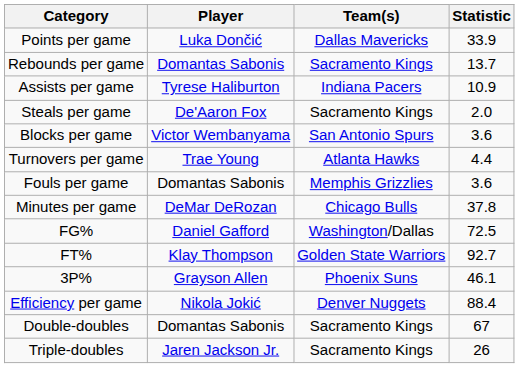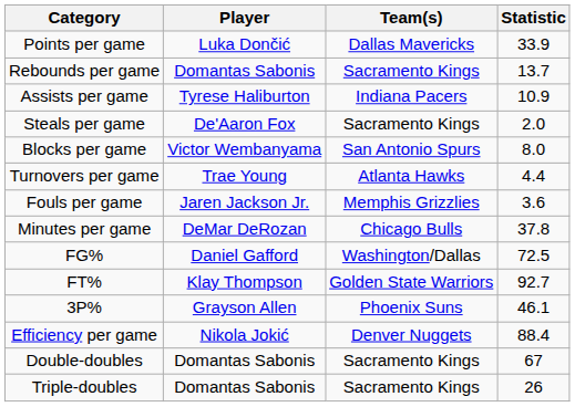 <table class="wikitable" style="text-align:center">
 <tr>
 <th>Category</th>
 <th>Player</th>
 <th>Team(s)</th>
 <th>Statistic</th>
 </tr>
 <tr>
 <td>Points per game</td>
 <td><a href='#'>Luka Dončić</a></td>
 <td><a href='#'>Dallas Mavericks</a></td>
 <td>33.9</td>
 </tr>
 <tr>
 <td>Rebounds per game</td>
 <td><a href='#'>Domantas Sabonis</a></td>
 <td><a href='#'>Sacramento Kings</a></td>
 <td>13.7</td>
 </tr>
 <tr>
 <td>Assists per game</td>
 <td><a href='#'>Tyrese Haliburton</a></td>
 <td><a href='#'>Indiana Pacers</a></td>
 <td>10.9</td>
 </tr>
 <tr>
 <td>Steals per game</td>
 <td><a href='#'>De'Aaron Fox</a></td>
 <td>Sacramento Kings</td>
 <td>2.0</td>
 </tr>
 <tr>
 <td>Blocks per game</td>
 <td><a href='#'>Victor Wembanyama</a></td>
 <td><a href='#'>San Antonio Spurs</a></td>
-<td>3.6</td>
+<td>8.0</td>
 </tr>
 <tr>
 <td>Turnovers per game</td>
 <td><a href='#'>Trae Young</a></td>
 <td><a href='#'>Atlanta Hawks</a></td>
 <td>4.4</td>
 </tr>
 <tr>
 <td>Fouls per game</td>
-<td>Domantas Sabonis</td>
+<td><a href='#'>Jaren Jackson Jr.</a></td>
 <td><a href='#'>Memphis Grizzlies</a></td>
 <td>3.6</td>
 </tr>
 <tr>
 <td>Minutes per game</td>
 <td><a href='#'>DeMar DeRozan</a></td>
 <td><a href='#'>Chicago Bulls</a></td>
 <td>37.8</td>
 </tr>
 <tr>
 <td>FG%</td>
 <td><a href='#'>Daniel Gafford</a></td>
 <td><a href='#'>Washington</a>/Dallas</td>
 <td>72.5</td>
 </tr>
 <tr>
 <td>FT%</td>
 <td><a href='#'>Klay Thompson</a></td>
 <td><a href='#'>Golden State Warriors</a></td>
 <td>92.7</td>
 </tr>
 <tr>
 <td>3P%</td>
 <td><a href='#'>Grayson Allen</a></td>
 <td><a href='#'>Phoenix Suns</a></td>
 <td>46.1</td>
 </tr>
 <tr>
 <td><a href='#'>Efficiency</a> per game</td>
 <td><a href='#'>Nikola Jokić</a></td>
 <td><a href='#'>Denver Nuggets</a></td>
 <td>88.4</td>
 </tr>
 <tr>
 <td>Double-doubles</td>
 <td>Domantas Sabonis</td>
 <td>Sacramento Kings</td>
 <td>67</td>
 </tr>
 <tr>
 <td>Triple-doubles</td>
-<td><a href='#'>Jaren Jackson Jr.</a></td>
+<td>Domantas Sabonis</td>
 <td>Sacramento Kings</td>
 <td>26</td>
 </tr>
 </table>
